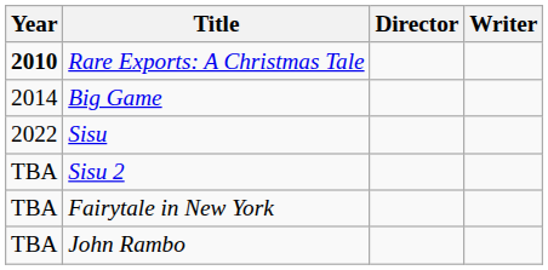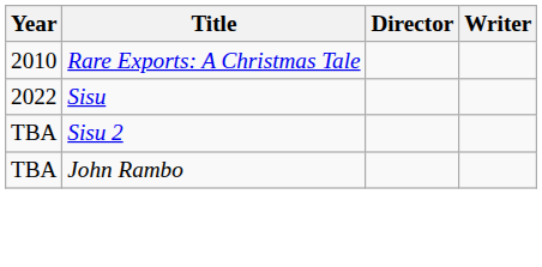 <table class="wikitable">
 <tr>
 <th>Year</th>
 <th>Title</th>
 <th>Director</th>
 <th>Writer</th>
 </tr>
 <tr>
-<td><strong>2010</strong></td>
+<td>2010</td>
 <td><em><a href='#'>Rare Exports: A Christmas Tale</a></em></td>
-<td></td>
-<td></td>
-</tr>
-<tr>
-<td>2014</td>
-<td><em><a href='#'>Big Game</a></em></td>
 <td></td>
 <td></td>
 </tr>
 <tr>
 <td>2022</td>
 <td><em><a href='#'>Sisu</a></em></td>
 <td></td>
 <td></td>
 </tr>
 <tr>
 <td>TBA</td>
 <td><em><a href='#'>Sisu 2</a></em></td>
 <td></td>
 <td></td>
 </tr>
 <tr>
 <td>TBA</td>
-<td><em>Fairytale in New York</em></td>
-<td></td>
-<td></td>
-</tr>
-<tr>
-<td>TBA</td>
 <td><em>John Rambo</em></td>
 <td></td>
 <td></td>
 </tr>
 </table>
